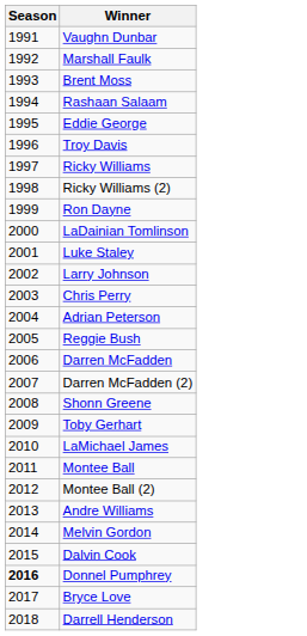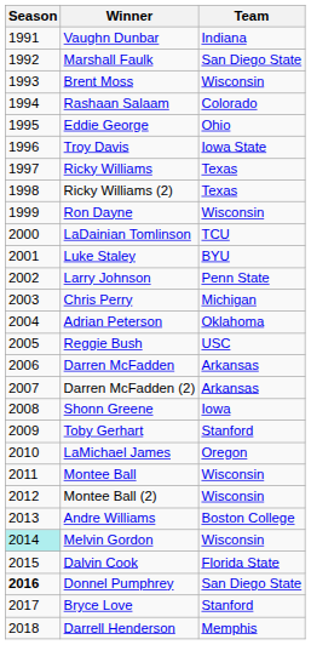 <table class="wikitable sortable">
 <tr>
 <th>Season</th>
 <th>Winner</th>
+<th>Team</th>
 </tr>
 <tr>
 <td>1991</td>
 <td><a href='#'>Vaughn Dunbar</a></td>
+<td><a href='#'>Indiana</a></td>
 </tr>
 <tr>
 <td>1992</td>
 <td><a href='#'>Marshall Faulk</a></td>
+<td><a href='#'>San Diego State</a></td>
 </tr>
 <tr>
 <td>1993</td>
 <td><a href='#'>Brent Moss</a></td>
+<td><a href='#'>Wisconsin</a></td>
 </tr>
 <tr>
 <td>1994</td>
 <td><a href='#'>Rashaan Salaam</a></td>
+<td><a href='#'>Colorado</a></td>
 </tr>
 <tr>
 <td>1995</td>
 <td><a href='#'>Eddie George</a></td>
+<td><a href='#'>Ohio</a></td>
 </tr>
 <tr>
 <td>1996</td>
 <td><a href='#'>Troy Davis</a></td>
+<td><a href='#'>Iowa State</a></td>
 </tr>
 <tr>
 <td>1997</td>
 <td><a href='#'>Ricky Williams</a></td>
+<td><a href='#'>Texas</a></td>
 </tr>
 <tr>
 <td>1998</td>
 <td>Ricky Williams (2)</td>
+<td><a href='#'>Texas</a></td>
 </tr>
 <tr>
 <td>1999</td>
 <td><a href='#'>Ron Dayne</a></td>
+<td><a href='#'>Wisconsin</a></td>
 </tr>
 <tr>
 <td>2000</td>
 <td><a href='#'>LaDainian Tomlinson</a></td>
+<td><a href='#'>TCU</a></td>
 </tr>
 <tr>
 <td>2001</td>
 <td><a href='#'>Luke Staley</a></td>
+<td><a href='#'>BYU</a></td>
 </tr>
 <tr>
 <td>2002</td>
 <td><a href='#'>Larry Johnson</a></td>
+<td><a href='#'>Penn State</a></td>
 </tr>
 <tr>
 <td>2003</td>
 <td><a href='#'>Chris Perry</a></td>
+<td><a href='#'>Michigan</a></td>
 </tr>
 <tr>
 <td>2004</td>
 <td><a href='#'>Adrian Peterson</a></td>
+<td><a href='#'>Oklahoma</a></td>
 </tr>
 <tr>
 <td>2005</td>
 <td><a href='#'>Reggie Bush</a></td>
+<td><a href='#'>USC</a></td>
 </tr>
 <tr>
 <td>2006</td>
 <td><a href='#'>Darren McFadden</a></td>
+<td><a href='#'>Arkansas</a></td>
 </tr>
 <tr>
 <td>2007</td>
 <td>Darren McFadden (2)</td>
+<td><a href='#'>Arkansas</a></td>
 </tr>
 <tr>
 <td>2008</td>
 <td><a href='#'>Shonn Greene</a></td>
+<td><a href='#'>Iowa</a></td>
 </tr>
 <tr>
 <td>2009</td>
 <td><a href='#'>Toby Gerhart</a></td>
+<td><a href='#'>Stanford</a></td>
 </tr>
 <tr>
 <td>2010</td>
 <td><a href='#'>LaMichael James</a></td>
+<td><a href='#'>Oregon</a></td>
 </tr>
 <tr>
 <td>2011</td>
 <td><a href='#'>Montee Ball</a></td>
+<td><a href='#'>Wisconsin</a></td>
 </tr>
 <tr>
 <td>2012</td>
 <td>Montee Ball (2)</td>
+<td><a href='#'>Wisconsin</a></td>
 </tr>
 <tr>
 <td>2013</td>
 <td><a href='#'>Andre Williams</a></td>
+<td><a href='#'>Boston College</a></td>
 </tr>
 <tr>
-<td>2014</td>
+<td style="background: paleturquoise;">2014</td>
 <td><a href='#'>Melvin Gordon</a></td>
+<td><a href='#'>Wisconsin</a></td>
 </tr>
 <tr>
 <td>2015</td>
 <td><a href='#'>Dalvin Cook</a></td>
+<td><a href='#'>Florida State</a></td>
 </tr>
 <tr>
 <td><strong>2016</strong></td>
 <td><a href='#'>Donnel Pumphrey</a></td>
+<td><a href='#'>San Diego State</a></td>
 </tr>
 <tr>
 <td>2017</td>
 <td><a href='#'>Bryce Love</a></td>
+<td><a href='#'>Stanford</a></td>
 </tr>
 <tr>
 <td>2018</td>
 <td><a href='#'>Darrell Henderson</a></td>
+<td><a href='#'>Memphis</a></td>
 </tr>
 </table>
